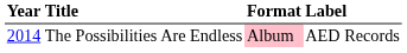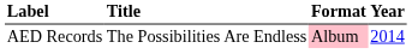 <table border=0 cellpadding=2 style="border-collapse:collapse;">
 <tr style="border-bottom:1px solid black;">
-<th align=left>Year</th>
+<th align=left>Label</th>
 <th align=left>Title</th>
 <th align=left>Format</th>
-<th align=left>Label</th>
+<th align=left>Year</th>
 </tr>
 <tr>
-<td><a href='#'>2014</a></td>
+<td>AED Records</td>
 <td>The Possibilities Are Endless</td>
 <td style="background: pink;">Album</td>
-<td>AED Records</td>
+<td><a href='#'>2014</a></td>
 </tr>
 </table>
